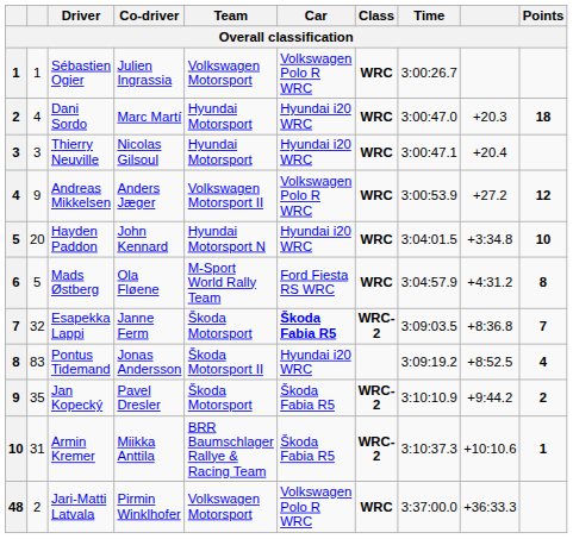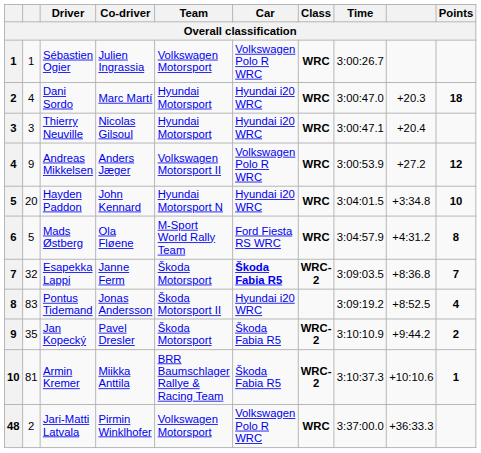 <table class="wikitable" width=85% style="text-align: left; font-size: 85%; max-width: 950px;">
 <tr>
 <th></th>
 <th></th>
 <th>Driver</th>
 <th>Co-driver</th>
 <th>Team</th>
 <th>Car</th>
 <th>Class</th>
 <th>Time</th>
 <th></th>
 <th>Points</th>
 </tr>
 <tr>
 <th colspan=11>Overall classification</th>
 </tr>
 <tr>
 <th>1</th>
 <td align="center">1</td>
 <td> <a href='#'>Sébastien Ogier</a></td>
 <td> <a href='#'>Julien Ingrassia</a></td>
 <td> <a href='#'>Volkswagen Motorsport</a></td>
 <td><a href='#'>Volkswagen Polo R WRC</a></td>
 <td align="center"><strong><span>WRC</span></strong></td>
 <td align="center">3:00:26.7</td>
 <td align="center"></td>
 <td align="center"><strong></strong></td>
 </tr>
 <tr>
 <th>2</th>
 <td align="center">4</td>
 <td> <a href='#'>Dani Sordo</a></td>
 <td> <a href='#'>Marc Martí</a></td>
 <td> <a href='#'>Hyundai Motorsport</a></td>
 <td><a href='#'>Hyundai i20 WRC</a></td>
 <td align="center"><strong><span>WRC</span></strong></td>
 <td align="center">3:00:47.0</td>
 <td align="center">+20.3</td>
 <td align="center"><strong>18</strong></td>
 </tr>
 <tr>
 <th>3</th>
 <td align="center">3</td>
 <td> <a href='#'>Thierry Neuville</a></td>
 <td> <a href='#'>Nicolas Gilsoul</a></td>
 <td> <a href='#'>Hyundai Motorsport</a></td>
 <td><a href='#'>Hyundai i20 WRC</a></td>
 <td align="center"><strong><span>WRC</span></strong></td>
 <td align="center">3:00:47.1</td>
 <td align="center">+20.4</td>
 <td align="center"><strong></strong></td>
 </tr>
 <tr>
 <th>4</th>
 <td align="center">9</td>
 <td> <a href='#'>Andreas Mikkelsen</a></td>
 <td> <a href='#'>Anders Jæger</a></td>
 <td> <a href='#'>Volkswagen Motorsport II</a></td>
 <td><a href='#'>Volkswagen Polo R WRC</a></td>
 <td align="center"><strong><span>WRC</span></strong></td>
 <td align="center">3:00:53.9</td>
 <td align="center">+27.2</td>
 <td align="center"><strong>12</strong></td>
 </tr>
 <tr>
 <th>5</th>
 <td align="center">20</td>
 <td> <a href='#'>Hayden Paddon</a></td>
 <td> <a href='#'>John Kennard</a></td>
 <td> <a href='#'>Hyundai Motorsport N</a></td>
 <td><a href='#'>Hyundai i20 WRC</a></td>
 <td align="center"><strong><span>WRC</span></strong></td>
 <td align="center">3:04:01.5</td>
 <td align="center">+3:34.8</td>
 <td align="center"><strong>10</strong></td>
 </tr>
 <tr>
 <th>6</th>
 <td align="center">5</td>
 <td> <a href='#'>Mads Østberg</a></td>
 <td> <a href='#'>Ola Fløene</a></td>
 <td> <a href='#'>M-Sport World Rally Team</a></td>
 <td><a href='#'>Ford Fiesta RS WRC</a></td>
 <td align="center"><strong><span>WRC</span></strong></td>
 <td align="center">3:04:57.9</td>
 <td align="center">+4:31.2</td>
 <td align="center"><strong>8</strong></td>
 </tr>
 <tr>
 <th>7</th>
 <td align="center">32</td>
 <td> <a href='#'>Esapekka Lappi</a></td>
 <td> <a href='#'>Janne Ferm</a></td>
 <td> <a href='#'>Škoda Motorsport</a></td>
 <td><strong><a href='#'>Škoda Fabia R5</a></strong></td>
 <td align="center"><strong><span>WRC-2</span></strong></td>
 <td align="center">3:09:03.5</td>
 <td align="center">+8:36.8</td>
 <td align="center"><strong>7</strong></td>
 </tr>
 <tr>
 <th>8</th>
 <td align="center">83</td>
 <td> <a href='#'>Pontus Tidemand</a></td>
 <td> <a href='#'>Jonas Andersson</a></td>
 <td> <a href='#'>Škoda Motorsport II</a></td>
 <td><a href='#'>Hyundai i20 WRC</a></td>
 <td align="center"></td>
 <td align="center">3:09:19.2</td>
 <td align="center">+8:52.5</td>
 <td align="center"><strong>4</strong></td>
 </tr>
 <tr>
 <th>9</th>
 <td align="center">35</td>
 <td> <a href='#'>Jan Kopecký</a></td>
 <td> <a href='#'>Pavel Dresler</a></td>
 <td> <a href='#'>Škoda Motorsport</a></td>
 <td><a href='#'>Škoda Fabia R5</a></td>
 <td align="center"><strong><span>WRC-2</span></strong></td>
 <td align="center">3:10:10.9</td>
 <td align="center">+9:44.2</td>
 <td align="center"><strong>2</strong></td>
 </tr>
 <tr>
 <th>10</th>
-<td align="center">31</td>
+<td align="center">81</td>
 <td> <a href='#'>Armin Kremer</a></td>
 <td> <a href='#'>Miikka Anttila</a></td>
 <td> <a href='#'>BRR Baumschlager Rallye & Racing Team</a></td>
 <td><a href='#'>Škoda Fabia R5</a></td>
 <td align="center"><strong><span>WRC-2</span></strong></td>
 <td align="center">3:10:37.3</td>
 <td align="center">+10:10.6</td>
 <td align="center"><strong>1</strong></td>
 </tr>
 <tr>
 <th>48</th>
 <td align="center">2</td>
 <td> <a href='#'>Jari-Matti Latvala</a></td>
 <td> <a href='#'>Pirmin Winklhofer</a></td>
 <td> <a href='#'>Volkswagen Motorsport</a></td>
 <td><a href='#'>Volkswagen Polo R WRC</a></td>
 <td align="center"><strong><span>WRC</span></strong></td>
 <td align="center">3:37:00.0</td>
 <td align="center">+36:33.3</td>
 <td align="center"><strong></strong></td>
 </tr>
 </table>
